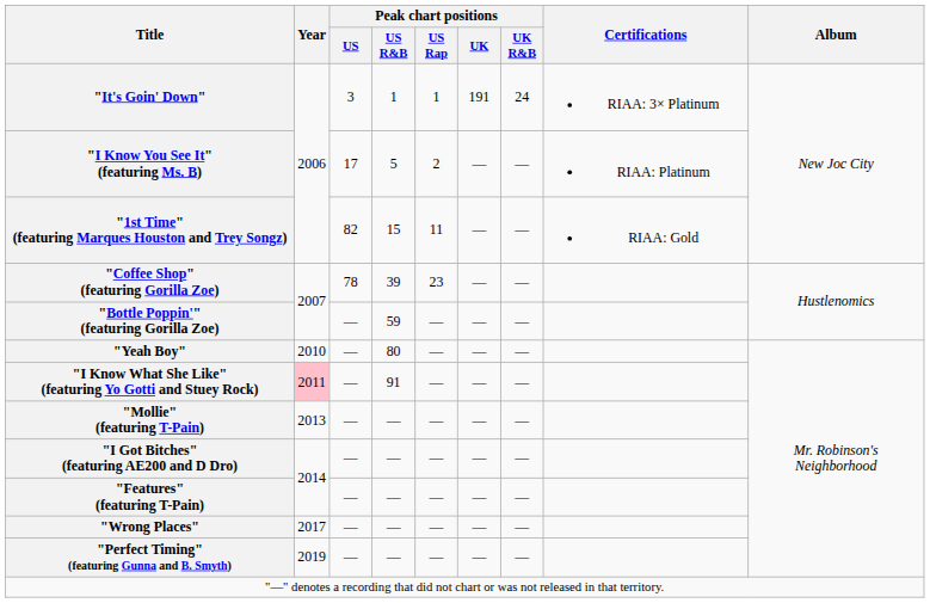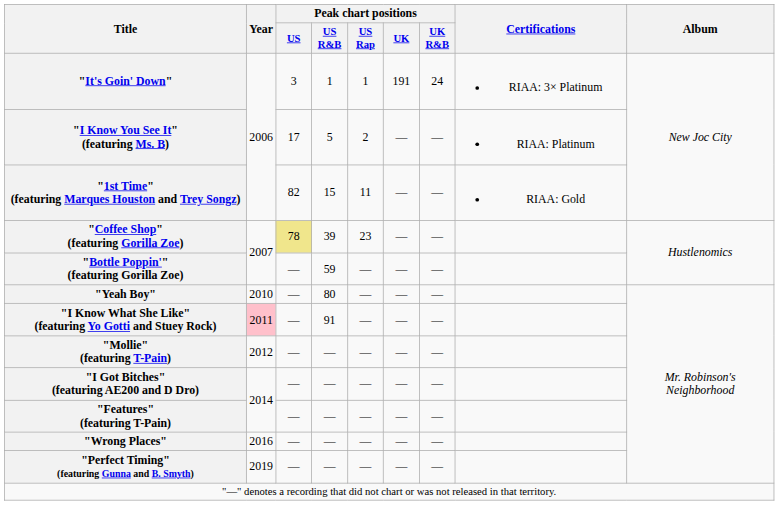 <table class="wikitable plainrowheaders" style="text-align:center;">
 <tr>
 <th scope="col" rowspan="2" style="width:20em;">Title</th>
 <th scope="col" rowspan="2">Year</th>
 <th scope="col" colspan="5">Peak chart positions</th>
 <th scope="col" rowspan="2" style="width:14em;"><a href='#'>Certifications</a></th>
 <th scope="col" rowspan="2" style="width:12em;">Album</th>
 </tr>
 <tr>
 <th scope="col" style="width:2.9em;font-size:90%;"><a href='#'>US</a><br></th>
 <th scope="col" style="width:2.9em;font-size:90%;"><a href='#'>US<br>R&B</a><br></th>
 <th scope="col" style="width:2.9em;font-size:90%;"><a href='#'>US<br>Rap</a><br></th>
 <th scope="col" style="width:2.9em;font-size:90%;"><a href='#'>UK</a><br></th>
 <th scope="col" style="width:2.9em;font-size:90%;"><a href='#'>UK<br>R&B</a><br></th>
 </tr>
 <tr>
 <th scope="row">"<a href='#'>It's Goin' Down</a>"</th>
 <td rowspan="3">2006</td>
 <td>3</td>
 <td>1</td>
 <td>1</td>
 <td>191</td>
 <td>24</td>
 <td><br><ul><li>RIAA: 3× Platinum</li></ul></td>
 <td rowspan="3"><em>New Joc City</em></td>
 </tr>
 <tr>
 <th scope="row">"<a href='#'>I Know You See It</a>"<br><span>(featuring <a href='#'>Ms. B</a>)</span></th>
 <td>17</td>
 <td>5</td>
 <td>2</td>
 <td>—</td>
 <td>—</td>
 <td><br><ul><li>RIAA: Platinum</li></ul></td>
 </tr>
 <tr>
 <th scope="row">"<a href='#'>1st Time</a>"<br><span>(featuring <a href='#'>Marques Houston</a> and <a href='#'>Trey Songz</a>)</span></th>
 <td>82</td>
 <td>15</td>
 <td>11</td>
 <td>—</td>
 <td>—</td>
 <td><br><ul><li>RIAA: Gold</li></ul></td>
 </tr>
 <tr>
 <th scope="row">"<a href='#'>Coffee Shop</a>"<br><span>(featuring <a href='#'>Gorilla Zoe</a>)</span></th>
 <td rowspan="2">2007</td>
-<td>78</td>
+<td style="background: khaki;">78</td>
 <td>39</td>
 <td>23</td>
 <td>—</td>
 <td>—</td>
 <td></td>
 <td rowspan="2"><em>Hustlenomics</em></td>
 </tr>
 <tr>
 <th scope="row">"<a href='#'>Bottle Poppin'</a>"<br><span>(featuring Gorilla Zoe)</span></th>
 <td>—</td>
 <td>59</td>
 <td>—</td>
 <td>—</td>
 <td>—</td>
 <td></td>
 </tr>
 <tr>
 <th scope="row">"Yeah Boy"</th>
 <td>2010</td>
 <td>—</td>
 <td>80</td>
 <td>—</td>
 <td>—</td>
 <td>—</td>
 <td></td>
 <td rowspan="7"><em>Mr. Robinson's Neighborhood</em></td>
 </tr>
 <tr>
 <th scope="row">"I Know What She Like"<br><span>(featuring <a href='#'>Yo Gotti</a> and Stuey Rock)</span></th>
 <td style="background: pink;">2011</td>
 <td>—</td>
 <td>91</td>
 <td>—</td>
 <td>—</td>
 <td>—</td>
 <td></td>
 </tr>
 <tr>
 <th scope="row">"Mollie"<br><span>(featuring <a href='#'>T-Pain</a>)</span></th>
-<td>2013</td>
+<td>2012</td>
 <td>—</td>
 <td>—</td>
 <td>—</td>
 <td>—</td>
 <td>—</td>
 <td></td>
 </tr>
 <tr>
 <th scope="row">"I Got Bitches"<br><span>(featuring AE200 and D Dro)</span></th>
 <td rowspan="2">2014</td>
 <td>—</td>
 <td>—</td>
 <td>—</td>
 <td>—</td>
 <td>—</td>
 <td></td>
 </tr>
 <tr>
 <th scope="row">"Features"<br><span>(featuring T-Pain)</span></th>
 <td>—</td>
 <td>—</td>
 <td>—</td>
 <td>—</td>
 <td>—</td>
 <td></td>
 </tr>
 <tr>
 <th scope="row">"Wrong Places"</th>
-<td>2017</td>
+<td>2016</td>
 <td>—</td>
 <td>—</td>
 <td>—</td>
 <td>—</td>
 <td>—</td>
 <td></td>
 </tr>
 <tr>
 <th scope="row">"Perfect Timing"<br><small>(featuring <a href='#'>Gunna</a> and <a href='#'>B. Smyth</a>)</small></th>
 <td>2019</td>
 <td>—</td>
 <td>—</td>
 <td>—</td>
 <td>—</td>
 <td>—</td>
 <td></td>
 </tr>
 <tr>
 <td colspan="14" style="font-size:90%">"—" denotes a recording that did not chart or was not released in that territory.</td>
 </tr>
 </table>
